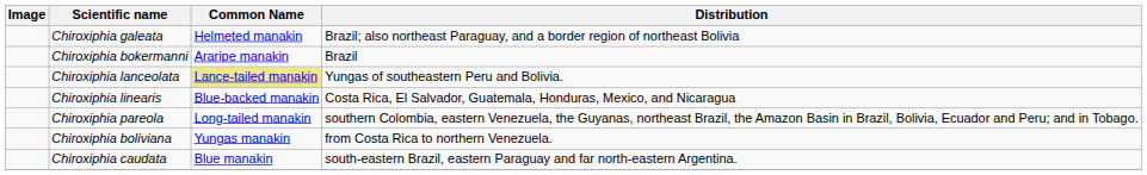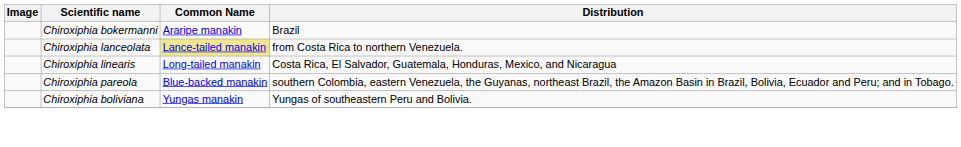 <table class="wikitable">
 <tr>
 <th>Image</th>
 <th>Scientific name</th>
 <th>Common Name</th>
 <th>Distribution</th>
-</tr>
-<tr>
-<td></td>
-<td><em>Chiroxiphia galeata</em></td>
-<td><a href='#'>Helmeted manakin</a></td>
-<td>Brazil; also northeast Paraguay, and a border region of northeast Bolivia</td>
 </tr>
 <tr>
 <td></td>
 <td><em>Chiroxiphia bokermanni</em></td>
 <td><a href='#'>Araripe manakin</a></td>
 <td>Brazil</td>
 </tr>
 <tr>
 <td></td>
 <td><em>Chiroxiphia lanceolata</em></td>
 <td style="background: khaki;"><a href='#'>Lance-tailed manakin</a></td>
-<td>Yungas of southeastern Peru and Bolivia.</td>
+<td>from Costa Rica to northern Venezuela.</td>
 </tr>
 <tr>
 <td></td>
 <td><em>Chiroxiphia linearis</em></td>
-<td><a href='#'>Blue-backed manakin</a></td>
+<td><a href='#'>Long-tailed manakin</a></td>
 <td>Costa Rica, El Salvador, Guatemala, Honduras, Mexico, and Nicaragua</td>
 </tr>
 <tr>
 <td></td>
 <td><em>Chiroxiphia pareola</em></td>
-<td><a href='#'>Long-tailed manakin</a></td>
+<td><a href='#'>Blue-backed manakin</a></td>
 <td>southern Colombia, eastern Venezuela, the Guyanas, northeast Brazil, the Amazon Basin in Brazil, Bolivia, Ecuador and Peru; and in Tobago.</td>
 </tr>
 <tr>
 <td></td>
 <td><em>Chiroxiphia boliviana</em></td>
 <td><a href='#'>Yungas manakin</a></td>
-<td>from Costa Rica to northern Venezuela.</td>
-</tr>
-<tr>
-<td></td>
-<td><em>Chiroxiphia caudata</em></td>
-<td><a href='#'>Blue manakin</a></td>
-<td>south-eastern Brazil, eastern Paraguay and far north-eastern Argentina.</td>
+<td>Yungas of southeastern Peru and Bolivia.</td>
 </tr>
 <tr>
 </tr>
 </table>
